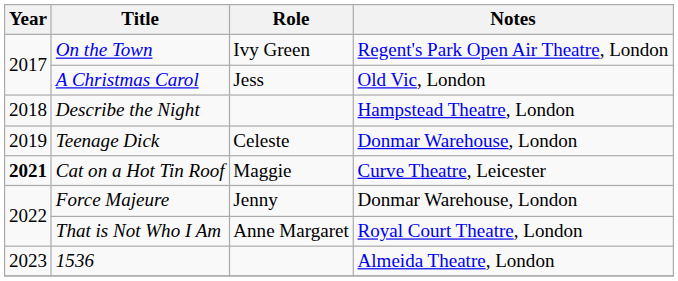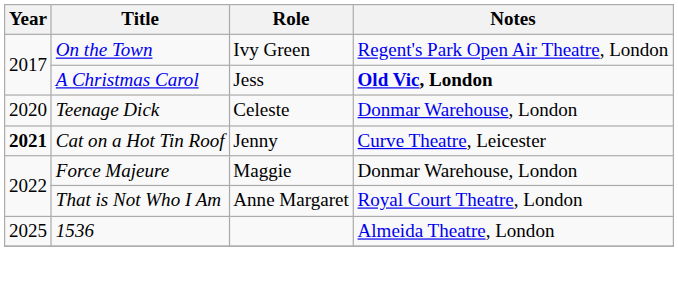 <table class="wikitable sortable">
 <tr>
 <th>Year</th>
 <th>Title</th>
 <th>Role</th>
 <th class="unsortable">Notes</th>
 </tr>
 <tr>
 <td rowspan="2">2017</td>
 <td><em><a href='#'>On the Town</a></em></td>
 <td>Ivy Green</td>
 <td><a href='#'>Regent's Park Open Air Theatre</a>, London</td>
 </tr>
 <tr>
 <td><em><a href='#'>A Christmas Carol</a></em></td>
 <td>Jess</td>
-<td><a href='#'>Old Vic</a>, London</td>
+<td><strong><a href='#'>Old Vic</a>, London</strong></td>
 </tr>
 <tr>
-<td>2018</td>
-<td><em>Describe the Night</em></td>
-<td></td>
-<td><a href='#'>Hampstead Theatre</a>, London</td>
-</tr>
-<tr>
-<td>2019</td>
+<td>2020</td>
 <td><em>Teenage Dick</em></td>
 <td>Celeste</td>
 <td><a href='#'>Donmar Warehouse</a>, London</td>
 </tr>
 <tr>
 <td><strong>2021</strong></td>
 <td><em>Cat on a Hot Tin Roof</em></td>
-<td>Maggie</td>
+<td>Jenny</td>
 <td><a href='#'>Curve Theatre</a>, Leicester</td>
 </tr>
 <tr>
 <td rowspan="2">2022</td>
 <td><em>Force Majeure</em></td>
-<td>Jenny</td>
+<td>Maggie</td>
 <td>Donmar Warehouse, London</td>
 </tr>
 <tr>
 <td><em>That is Not Who I Am</em></td>
 <td>Anne Margaret</td>
 <td><a href='#'>Royal Court Theatre</a>, London</td>
 </tr>
 <tr>
-<td>2023</td>
+<td>2025</td>
 <td><em>1536</em></td>
 <td></td>
 <td><a href='#'>Almeida Theatre</a>, London</td>
 </tr>
 <tr>
 </tr>
 </table>
